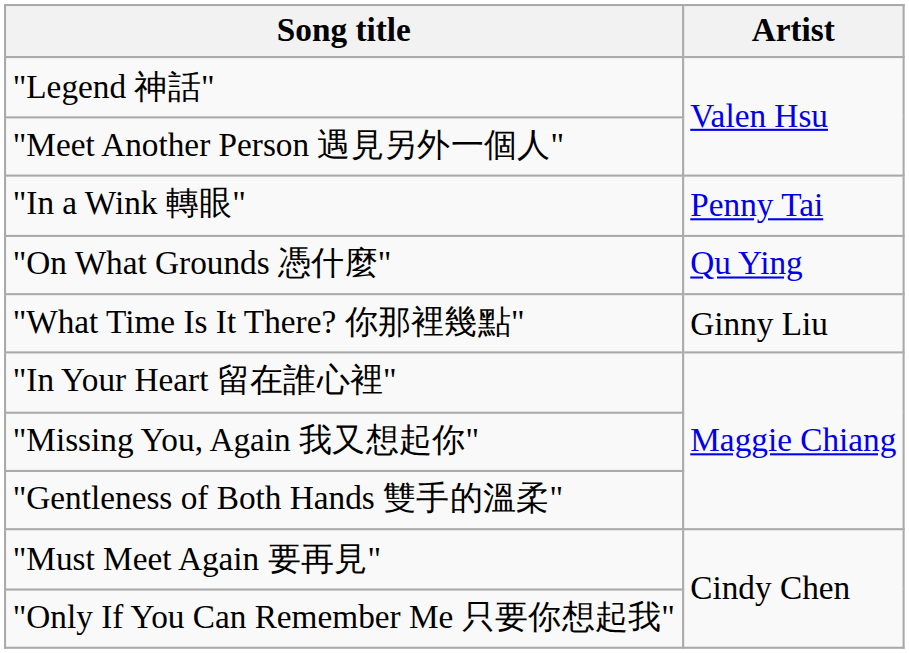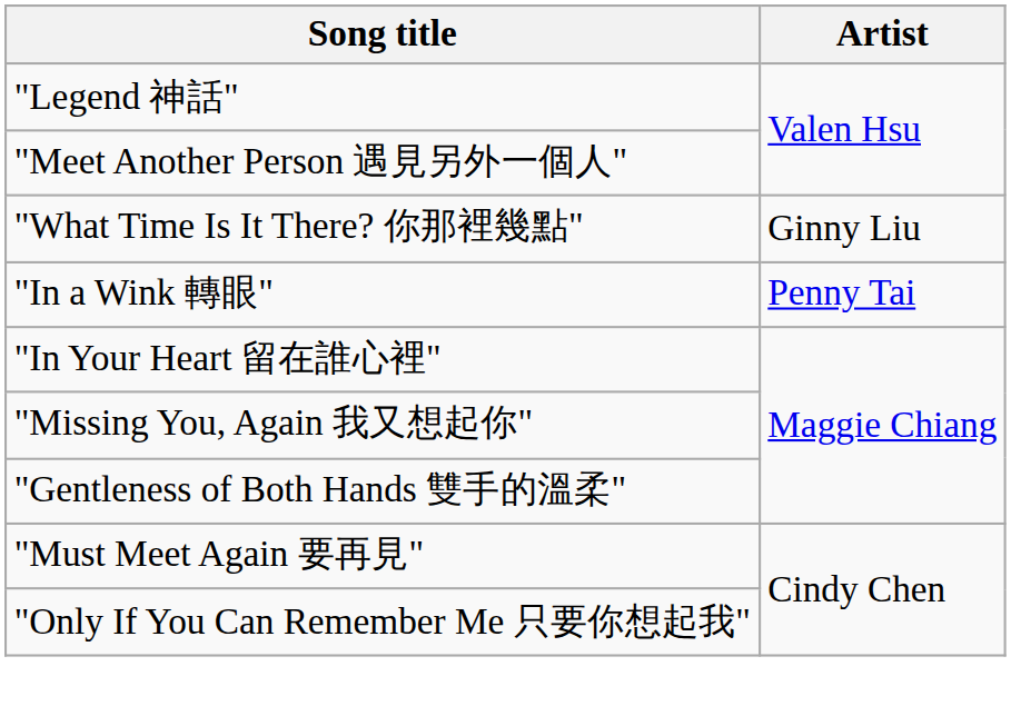 <table class="wikitable sortable">
 <tr>
 <th>Song title</th>
 <th>Artist</th>
 </tr>
 <tr>
 <td>"Legend 神話"</td>
 <td rowspan=2><a href='#'>Valen Hsu</a></td>
 </tr>
 <tr>
 <td>"Meet Another Person 遇見另外一個人"</td>
 </tr>
 <tr>
+<td>"What Time Is It There? 你那裡幾點"</td>
+<td>Ginny Liu</td>
+</tr>
+<tr>
 <td>"In a Wink 轉眼"</td>
 <td><a href='#'>Penny Tai</a></td>
-</tr>
-<tr>
-<td>"On What Grounds 憑什麼"</td>
-<td><a href='#'>Qu Ying</a></td>
-</tr>
-<tr>
-<td>"What Time Is It There? 你那裡幾點"</td>
-<td>Ginny Liu</td>
 </tr>
 <tr>
 <td>"In Your Heart 留在誰心裡"</td>
 <td rowspan=3><a href='#'>Maggie Chiang</a></td>
 </tr>
 <tr>
 <td>"Missing You, Again 我又想起你"</td>
 </tr>
 <tr>
 <td>"Gentleness of Both Hands 雙手的溫柔"</td>
 </tr>
 <tr>
 <td>"Must Meet Again 要再見"</td>
 <td rowspan=2>Cindy Chen</td>
 </tr>
 <tr>
 <td>"Only If You Can Remember Me 只要你想起我"</td>
 </tr>
 </table>
